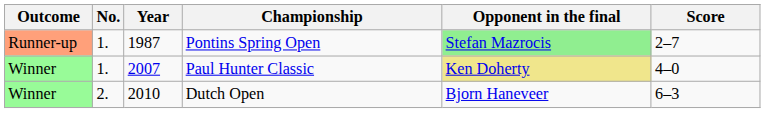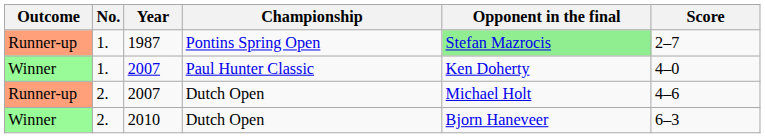 <table class="sortable wikitable">
 <tr>
 <th width="80">Outcome</th>
 <th width="20">No.</th>
 <th width="50">Year</th>
 <th width="250">Championship</th>
 <th width="200">Opponent in the final</th>
 <th width="100">Score</th>
 </tr>
 <tr>
 <td style="background:#ffa07a;">Runner-up</td>
 <td>1.</td>
 <td>1987</td>
 <td><a href='#'>Pontins Spring Open</a></td>
 <td style="background: lightgreen;"> <a href='#'>Stefan Mazrocis</a></td>
 <td>2–7</td>
 </tr>
 <tr>
 <td style="background:#98FB98">Winner</td>
 <td>1.</td>
 <td><a href='#'>2007</a></td>
 <td><a href='#'>Paul Hunter Classic</a></td>
-<td style="background: khaki;"> <a href='#'>Ken Doherty</a></td>
+<td> <a href='#'>Ken Doherty</a></td>
 <td>4–0</td>
+</tr>
+<tr>
+<td style="background:#ffa07a;">Runner-up</td>
+<td>2.</td>
+<td>2007</td>
+<td>Dutch Open</td>
+<td> <a href='#'>Michael Holt</a></td>
+<td>4–6</td>
 </tr>
 <tr>
 <td style="background:#98FB98">Winner</td>
 <td>2.</td>
 <td>2010</td>
 <td>Dutch Open</td>
 <td> <a href='#'>Bjorn Haneveer</a></td>
 <td>6–3</td>
 </tr>
 </table>
